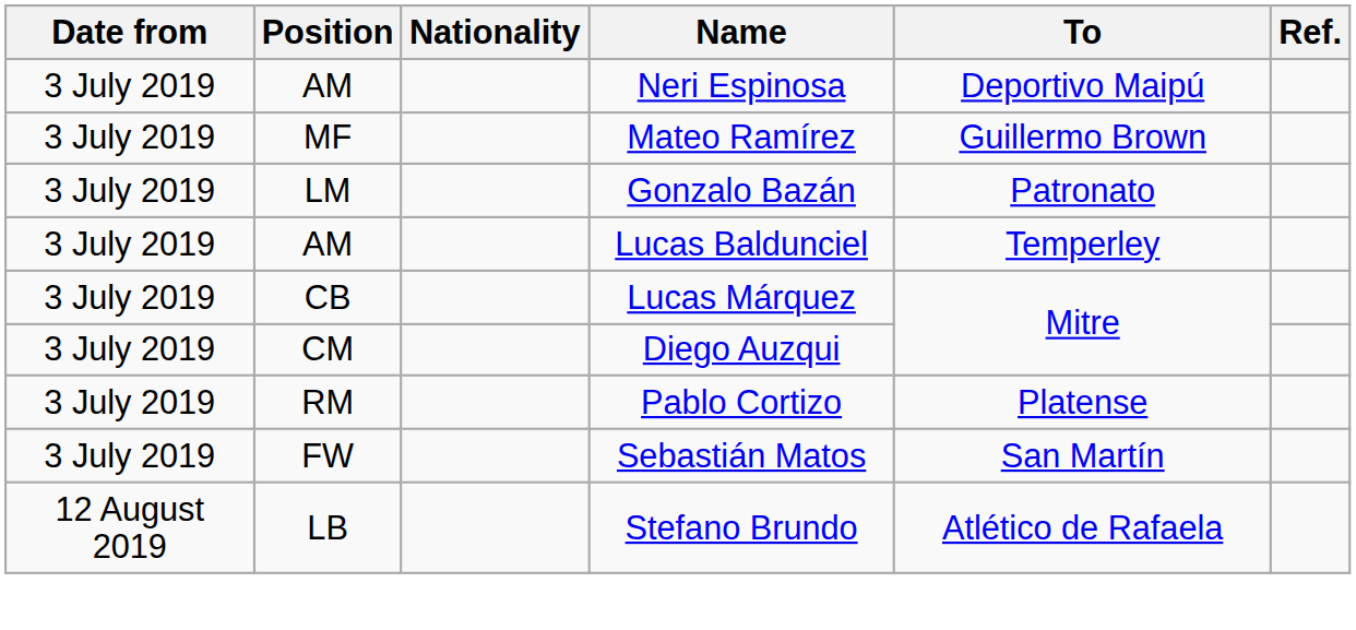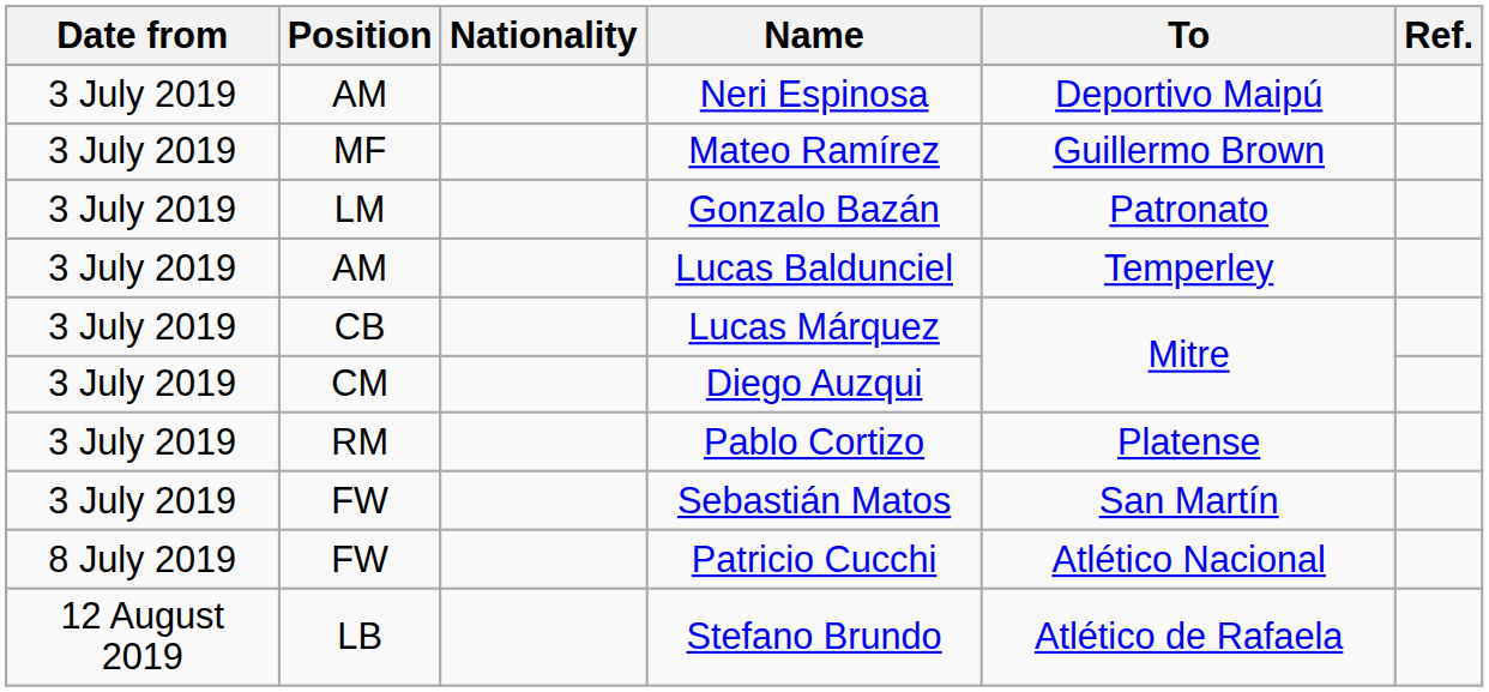 <table class="wikitable" style="text-align:center; font-size:90%; ">
 <tr>
 <th style="background:#; color:#; width:100px;">Date from</th>
 <th style="background:#; color:#; width:50px;">Position</th>
 <th style="background:#; color:#; width:50px;">Nationality</th>
 <th style="background:#; color:#; width:125px;">Name</th>
 <th style="background:#; color:#; width:155px;">To</th>
 <th style="background:#; color:#; width:25px;">Ref.</th>
 </tr>
 <tr>
 <td>3 July 2019</td>
 <td>AM</td>
 <td></td>
 <td><a href='#'>Neri Espinosa</a></td>
 <td> <a href='#'>Deportivo Maipú</a></td>
 <td></td>
 </tr>
 <tr>
 <td>3 July 2019</td>
 <td>MF</td>
 <td></td>
 <td><a href='#'>Mateo Ramírez</a></td>
 <td> <a href='#'>Guillermo Brown</a></td>
 <td></td>
 </tr>
 <tr>
 <td>3 July 2019</td>
 <td>LM</td>
 <td></td>
 <td><a href='#'>Gonzalo Bazán</a></td>
 <td> <a href='#'>Patronato</a></td>
 <td></td>
 </tr>
 <tr>
 <td>3 July 2019</td>
 <td>AM</td>
 <td></td>
 <td><a href='#'>Lucas Baldunciel</a></td>
 <td> <a href='#'>Temperley</a></td>
 <td></td>
 </tr>
 <tr>
 <td>3 July 2019</td>
 <td>CB</td>
 <td></td>
 <td><a href='#'>Lucas Márquez</a></td>
 <td rowspan="2"> <a href='#'>Mitre</a></td>
 <td></td>
 </tr>
 <tr>
 <td>3 July 2019</td>
 <td>CM</td>
 <td></td>
 <td><a href='#'>Diego Auzqui</a></td>
 <td></td>
 </tr>
 <tr>
 <td>3 July 2019</td>
 <td>RM</td>
 <td></td>
 <td><a href='#'>Pablo Cortizo</a></td>
 <td> <a href='#'>Platense</a></td>
 <td></td>
 </tr>
 <tr>
 <td>3 July 2019</td>
 <td>FW</td>
 <td></td>
 <td><a href='#'>Sebastián Matos</a></td>
 <td> <a href='#'>San Martín</a></td>
 <td></td>
 </tr>
 <tr>
+<td>8 July 2019</td>
+<td>FW</td>
+<td></td>
+<td><a href='#'>Patricio Cucchi</a></td>
+<td> <a href='#'>Atlético Nacional</a></td>
+<td></td>
+</tr>
+<tr>
 <td>12 August 2019</td>
 <td>LB</td>
 <td></td>
 <td><a href='#'>Stefano Brundo</a></td>
 <td> <a href='#'>Atlético de Rafaela</a></td>
 <td></td>
 </tr>
 </table>
